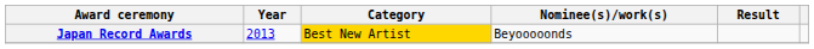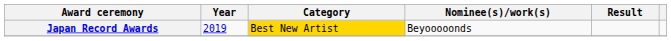 <table class="wikitable plainrowheaders" style="width: 100%;" style="text-align:center;">
 <tr>
 <th scope="col">Award ceremony</th>
 <th scope="col">Year</th>
 <th scope="col">Category</th>
 <th scope="col">Nominee(s)/work(s)</th>
 <th scope="col">Result</th>
 <th scope="col" class="unsortable"></th>
 </tr>
 <tr>
 <th scope="row"><a href='#'>Japan Record Awards</a></th>
-<td><a href='#'>2013</a></td>
+<td><a href='#'>2019</a></td>
 <td style="background: gold;">Best New Artist</td>
 <td>Beyooooonds</td>
 <td></td>
 <td></td>
 </tr>
 <tr>
 </tr>
 </table>
